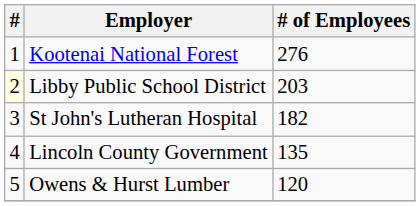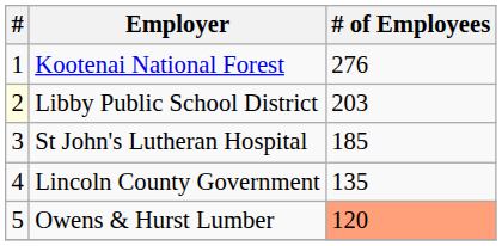 <table class="wikitable">
 <tr>
 <th>#</th>
 <th>Employer</th>
 <th># of Employees</th>
 </tr>
 <tr>
 <td>1</td>
 <td><a href='#'>Kootenai National Forest</a></td>
 <td>276</td>
 </tr>
 <tr>
 <td style="background: lightyellow;">2</td>
 <td>Libby Public School District</td>
 <td>203</td>
 </tr>
 <tr>
 <td>3</td>
 <td>St John's Lutheran Hospital</td>
-<td>182</td>
+<td>185</td>
 </tr>
 <tr>
 <td>4</td>
 <td>Lincoln County Government</td>
 <td>135</td>
 </tr>
 <tr>
 <td>5</td>
 <td>Owens & Hurst Lumber</td>
-<td>120</td>
+<td style="background: lightsalmon;">120</td>
 </tr>
 <tr>
 </tr>
 </table>
